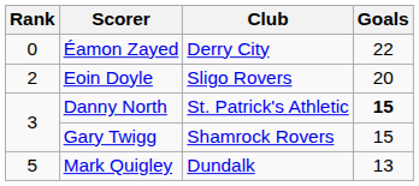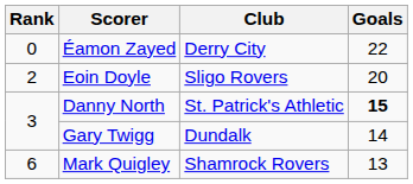 <table class="wikitable" style="text-align:center">
 <tr>
 <th>Rank</th>
 <th>Scorer</th>
 <th>Club</th>
 <th>Goals</th>
 </tr>
 <tr>
 <td rowspan="1">0</td>
 <td align="left"> <a href='#'>Éamon Zayed</a></td>
 <td align="left"><a href='#'>Derry City</a></td>
 <td>22</td>
 </tr>
 <tr>
 <td rowspan="1">2</td>
 <td align="left"> <a href='#'>Eoin Doyle</a></td>
 <td align="left"><a href='#'>Sligo Rovers</a></td>
 <td>20</td>
 </tr>
 <tr>
 <td rowspan="2">3</td>
 <td align="left"> <a href='#'>Danny North</a></td>
 <td align="left"><a href='#'>St. Patrick's Athletic</a></td>
 <td><strong>15</strong></td>
 </tr>
 <tr>
 <td align="left"> <a href='#'>Gary Twigg</a></td>
-<td align="left"><a href='#'>Shamrock Rovers</a></td>
-<td>15</td>
+<td align="left"><a href='#'>Dundalk</a></td>
+<td>14</td>
 </tr>
 <tr>
-<td rowspan="1">5</td>
+<td rowspan="1">6</td>
 <td align="left"> <a href='#'>Mark Quigley</a></td>
-<td align="left"><a href='#'>Dundalk</a></td>
+<td align="left"><a href='#'>Shamrock Rovers</a></td>
 <td>13</td>
 </tr>
 </table>
